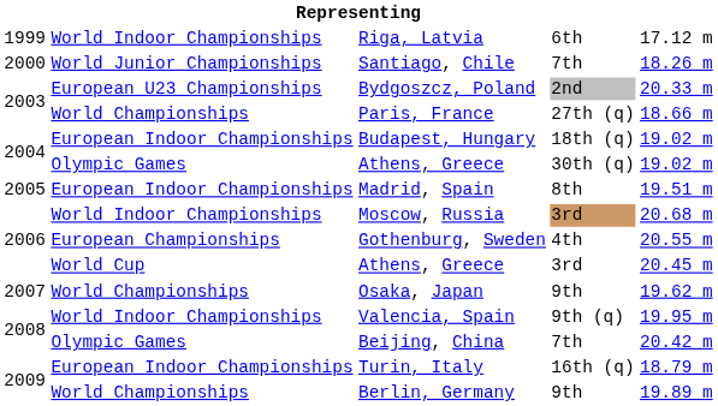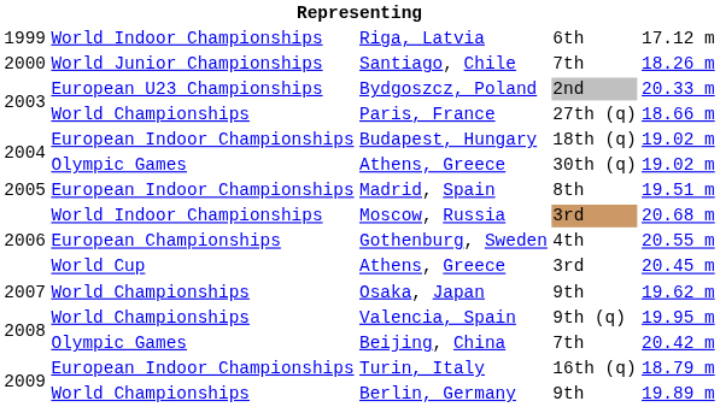 <table>
 <tr>
 <th colspan="5">Representing </th>
 </tr>
 <tr>
 <td>1999</td>
 <td><a href='#'>World Indoor Championships</a></td>
 <td><a href='#'>Riga, Latvia</a></td>
 <td>6th</td>
 <td>17.12 m</td>
 </tr>
 <tr>
 <td>2000</td>
 <td><a href='#'>World Junior Championships</a></td>
 <td><a href='#'>Santiago</a>, <a href='#'>Chile</a></td>
 <td>7th</td>
 <td><a href='#'>18.26 m</a></td>
 </tr>
 <tr>
 <td rowspan=2>2003</td>
 <td><a href='#'>European U23 Championships</a></td>
 <td><a href='#'>Bydgoszcz, Poland</a></td>
 <td bgcolor=silver>2nd</td>
 <td><a href='#'>20.33 m</a></td>
 </tr>
 <tr>
 <td><a href='#'>World Championships</a></td>
 <td><a href='#'>Paris, France</a></td>
 <td>27th (q)</td>
 <td><a href='#'>18.66 m</a></td>
 </tr>
 <tr>
 <td rowspan=2>2004</td>
 <td><a href='#'>European Indoor Championships</a></td>
 <td><a href='#'>Budapest, Hungary</a></td>
 <td>18th (q)</td>
 <td><a href='#'>19.02 m</a></td>
 </tr>
 <tr>
 <td><a href='#'>Olympic Games</a></td>
 <td><a href='#'>Athens, Greece</a></td>
 <td>30th (q)</td>
 <td><a href='#'>19.02 m</a></td>
 </tr>
 <tr>
 <td>2005</td>
 <td><a href='#'>European Indoor Championships</a></td>
 <td><a href='#'>Madrid</a>, <a href='#'>Spain</a></td>
 <td>8th</td>
 <td><a href='#'>19.51 m</a></td>
 </tr>
 <tr>
 <td rowspan=3>2006</td>
 <td><a href='#'>World Indoor Championships</a></td>
 <td><a href='#'>Moscow</a>, <a href='#'>Russia</a></td>
 <td bgcolor=cc9966>3rd</td>
 <td><a href='#'>20.68 m</a></td>
 </tr>
 <tr>
 <td><a href='#'>European Championships</a></td>
 <td><a href='#'>Gothenburg</a>, <a href='#'>Sweden</a></td>
 <td>4th</td>
 <td><a href='#'>20.55 m</a></td>
 </tr>
 <tr>
 <td><a href='#'>World Cup</a></td>
 <td><a href='#'>Athens</a>, <a href='#'>Greece</a></td>
 <td>3rd</td>
 <td><a href='#'>20.45 m</a></td>
 </tr>
 <tr>
 <td>2007</td>
 <td><a href='#'>World Championships</a></td>
 <td><a href='#'>Osaka</a>, <a href='#'>Japan</a></td>
 <td>9th</td>
 <td><a href='#'>19.62 m</a></td>
 </tr>
 <tr>
 <td rowspan=2>2008</td>
-<td><a href='#'>World Indoor Championships</a></td>
+<td><a href='#'>World Championships</a></td>
 <td><a href='#'>Valencia, Spain</a></td>
 <td>9th (q)</td>
 <td><a href='#'>19.95 m</a></td>
 </tr>
 <tr>
 <td><a href='#'>Olympic Games</a></td>
 <td><a href='#'>Beijing</a>, <a href='#'>China</a></td>
 <td>7th</td>
 <td><a href='#'>20.42 m</a></td>
 </tr>
 <tr>
 <td rowspan=2>2009</td>
 <td><a href='#'>European Indoor Championships</a></td>
 <td><a href='#'>Turin, Italy</a></td>
 <td>16th (q)</td>
 <td><a href='#'>18.79 m</a></td>
 </tr>
 <tr>
 <td><a href='#'>World Championships</a></td>
 <td><a href='#'>Berlin, Germany</a></td>
 <td>9th</td>
 <td><a href='#'>19.89 m</a></td>
 </tr>
 </table>
